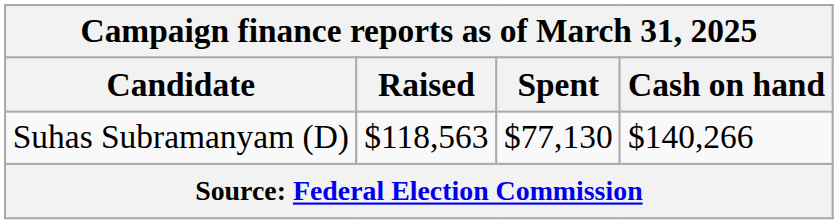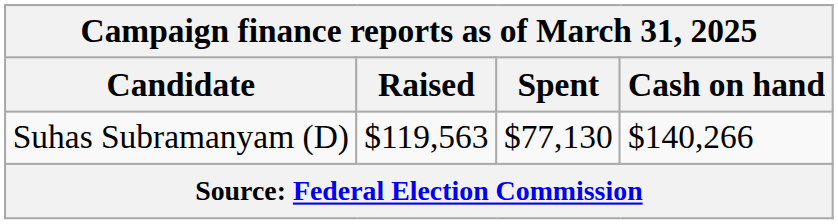 <table class="wikitable sortable">
 <tr>
 <th colspan=4>Campaign finance reports as of March 31, 2025</th>
 </tr>
 <tr style="text-align:center;">
 <th>Candidate</th>
 <th>Raised</th>
 <th>Spent</th>
 <th>Cash on hand</th>
 </tr>
 <tr>
 <td>Suhas Subramanyam (D)</td>
-<td>$118,563</td>
+<td>$119,563</td>
 <td>$77,130</td>
 <td>$140,266</td>
 </tr>
 <tr>
 <th colspan="4"><small>Source: <a href='#'>Federal Election Commission</a></small></th>
 </tr>
 </table>
